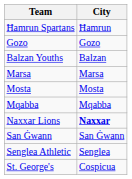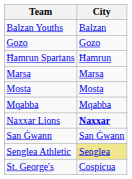 <table class="wikitable sortable">
 <tr>
 <th>Team</th>
 <th>City</th>
 </tr>
 <tr>
-<td><a href='#'>Ħamrun Spartans</a></td>
-<td><a href='#'>Ħamrun</a></td>
+<td><a href='#'>Balzan Youths</a></td>
+<td><a href='#'>Balzan</a></td>
 </tr>
 <tr>
 <td><a href='#'>Gozo</a></td>
 <td><a href='#'>Gozo</a></td>
 </tr>
 <tr>
-<td><a href='#'>Balzan Youths</a></td>
-<td><a href='#'>Balzan</a></td>
+<td><a href='#'>Ħamrun Spartans</a></td>
+<td><a href='#'>Ħamrun</a></td>
 </tr>
 <tr>
 <td><a href='#'>Marsa</a></td>
 <td><a href='#'>Marsa</a></td>
 </tr>
 <tr>
 <td><a href='#'>Mosta</a></td>
 <td><a href='#'>Mosta</a></td>
 </tr>
 <tr>
 <td><a href='#'>Mqabba</a></td>
 <td><a href='#'>Mqabba</a></td>
 </tr>
 <tr>
 <td><a href='#'>Naxxar Lions</a></td>
 <td><strong><a href='#'>Naxxar</a></strong></td>
 </tr>
 <tr>
 <td><a href='#'>San Ġwann</a></td>
 <td><a href='#'>San Ġwann</a></td>
 </tr>
 <tr>
 <td><a href='#'>Senglea Athletic</a></td>
-<td><a href='#'>Senglea</a></td>
+<td style="background: khaki;"><a href='#'>Senglea</a></td>
 </tr>
 <tr>
 <td><a href='#'>St. George's</a></td>
 <td><a href='#'>Cospicua</a></td>
 </tr>
 </table>
